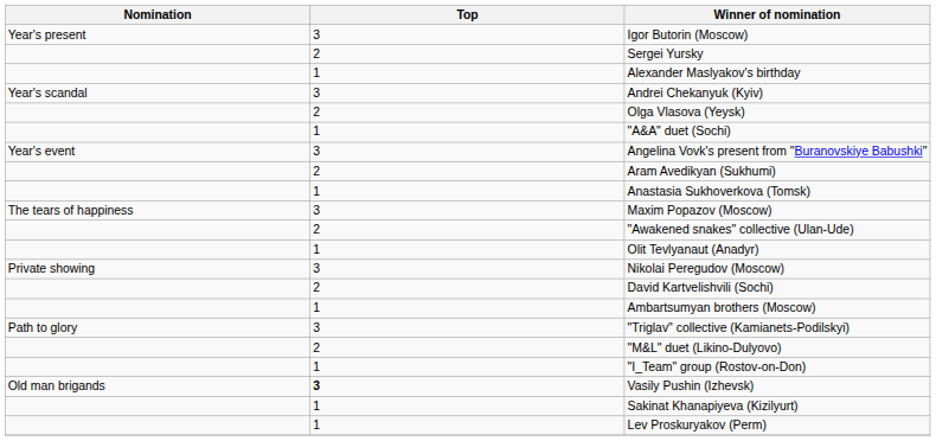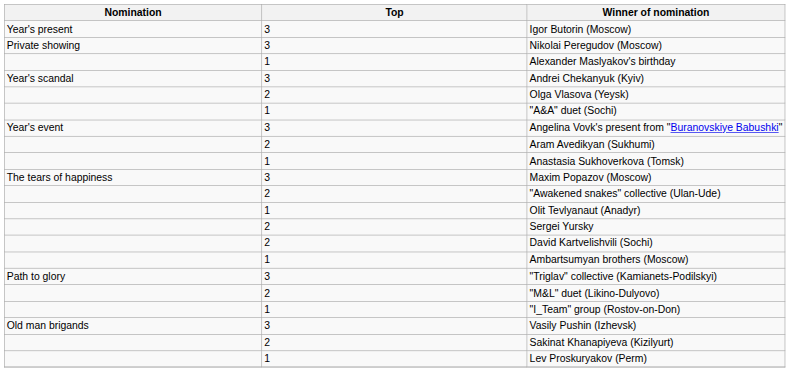 <table class="wikitable">
 <tr>
 <th width="33%">Nomination</th>
 <th width="34%">Top</th>
 <th width="33%">Winner of nomination</th>
 </tr>
 <tr>
 <td>Year's present</td>
 <td>3</td>
 <td>Igor Butorin (Moscow)</td>
 </tr>
 <tr>
-<td></td>
-<td>2</td>
-<td>Sergei Yursky</td>
+<td>Private showing</td>
+<td>3</td>
+<td>Nikolai Peregudov (Moscow)</td>
 </tr>
 <tr>
 <td></td>
 <td>1</td>
 <td>Alexander Maslyakov's birthday</td>
 </tr>
 <tr>
 <td>Year's scandal</td>
 <td>3</td>
 <td>Andrei Chekanyuk (Kyiv)</td>
 </tr>
 <tr>
 <td></td>
 <td>2</td>
 <td>Olga Vlasova (Yeysk)</td>
 </tr>
 <tr>
 <td></td>
 <td>1</td>
 <td>"A&A" duet (Sochi)</td>
 </tr>
 <tr>
 <td>Year's event</td>
 <td>3</td>
 <td>Angelina Vovk's present from "<a href='#'>Buranovskiye Babushki</a>"</td>
 </tr>
 <tr>
 <td></td>
 <td>2</td>
 <td>Aram Avedikyan (Sukhumi)</td>
 </tr>
 <tr>
 <td></td>
 <td>1</td>
 <td>Anastasia Sukhoverkova (Tomsk)</td>
 </tr>
 <tr>
 <td>The tears of happiness</td>
 <td>3</td>
 <td>Maxim Popazov (Moscow)</td>
 </tr>
 <tr>
 <td></td>
 <td>2</td>
 <td>"Awakened snakes" collective (Ulan-Ude)</td>
 </tr>
 <tr>
 <td></td>
 <td>1</td>
 <td>Olit Tevlyanaut (Anadyr)</td>
 </tr>
 <tr>
-<td>Private showing</td>
-<td>3</td>
-<td>Nikolai Peregudov (Moscow)</td>
+<td></td>
+<td>2</td>
+<td>Sergei Yursky</td>
 </tr>
 <tr>
 <td></td>
 <td>2</td>
 <td>David Kartvelishvili (Sochi)</td>
 </tr>
 <tr>
 <td></td>
 <td>1</td>
 <td>Ambartsumyan brothers (Moscow)</td>
 </tr>
 <tr>
 <td>Path to glory</td>
 <td>3</td>
 <td>"Triglav" collective (Kamianets-Podilskyi)</td>
 </tr>
 <tr>
 <td></td>
 <td>2</td>
 <td>"M&L" duet (Likino-Dulyovo)</td>
 </tr>
 <tr>
 <td></td>
 <td>1</td>
 <td>"I_Team" group (Rostov-on-Don)</td>
 </tr>
 <tr>
 <td>Old man brigands</td>
-<td><strong>3</strong></td>
+<td>3</td>
 <td>Vasily Pushin (Izhevsk)</td>
 </tr>
 <tr>
 <td></td>
-<td>1</td>
+<td>2</td>
 <td>Sakinat Khanapiyeva (Kizilyurt)</td>
 </tr>
 <tr>
 <td></td>
 <td>1</td>
 <td>Lev Proskuryakov (Perm)</td>
 </tr>
 <tr>
 </tr>
 </table>
